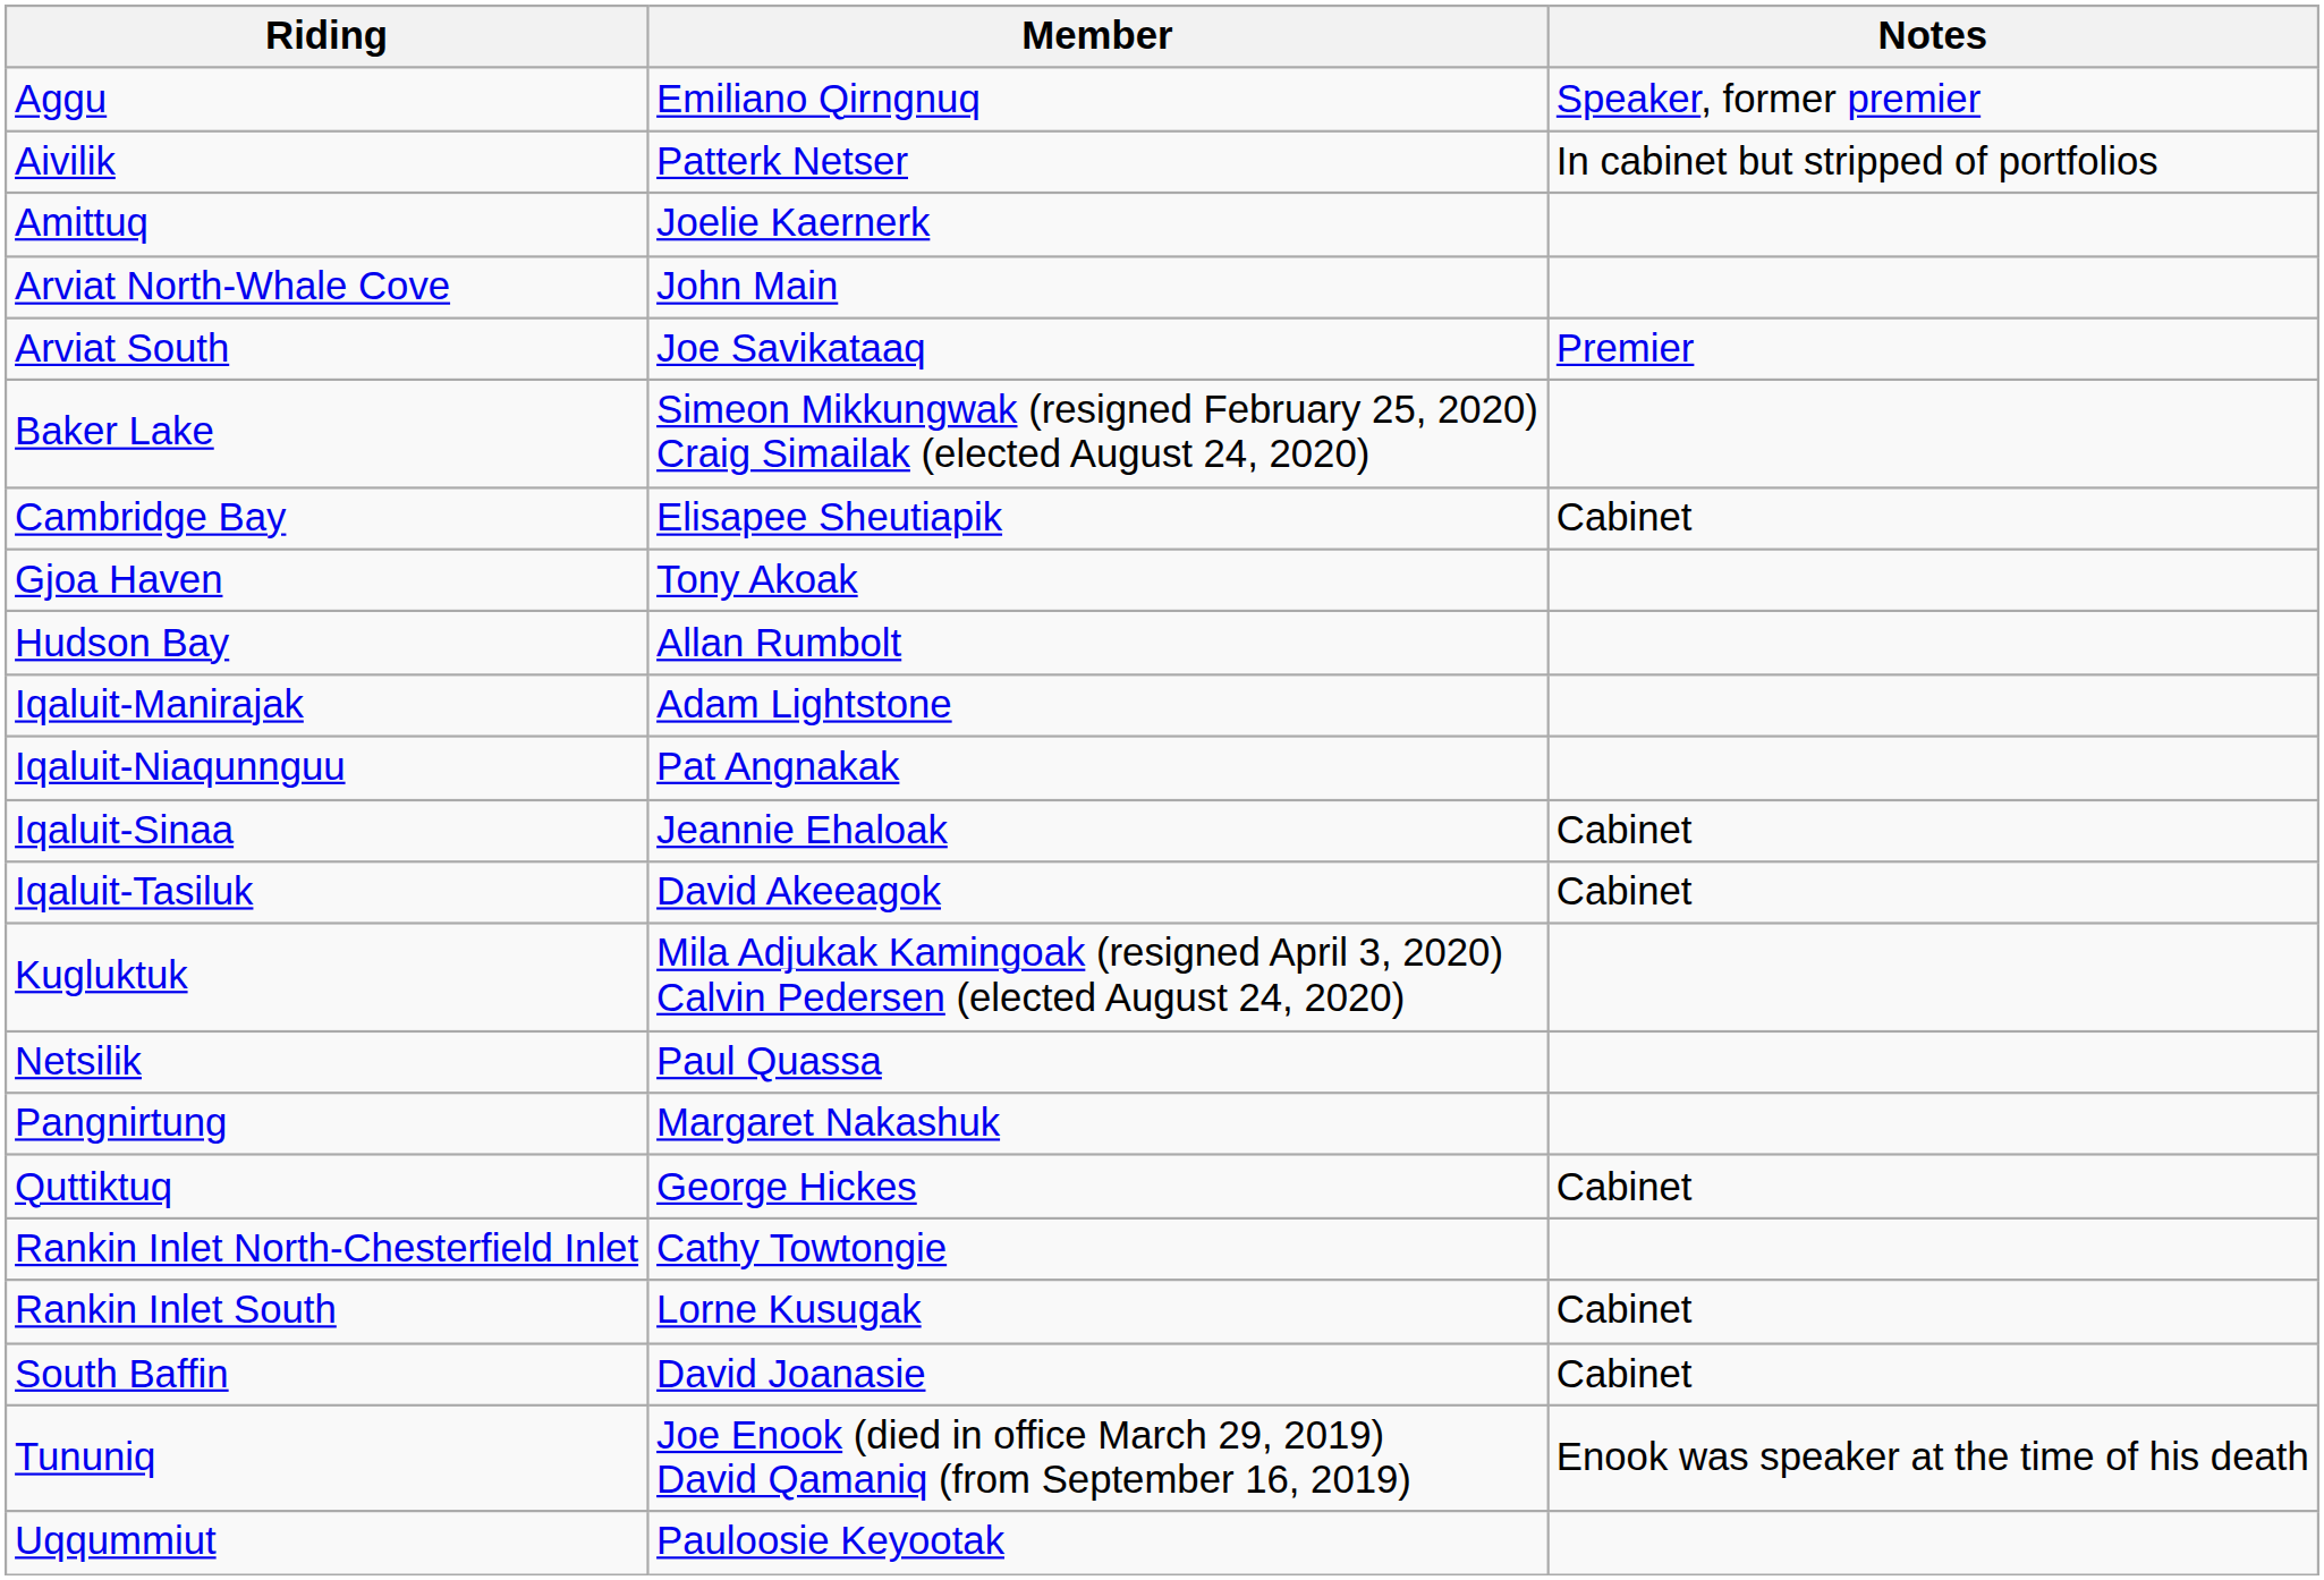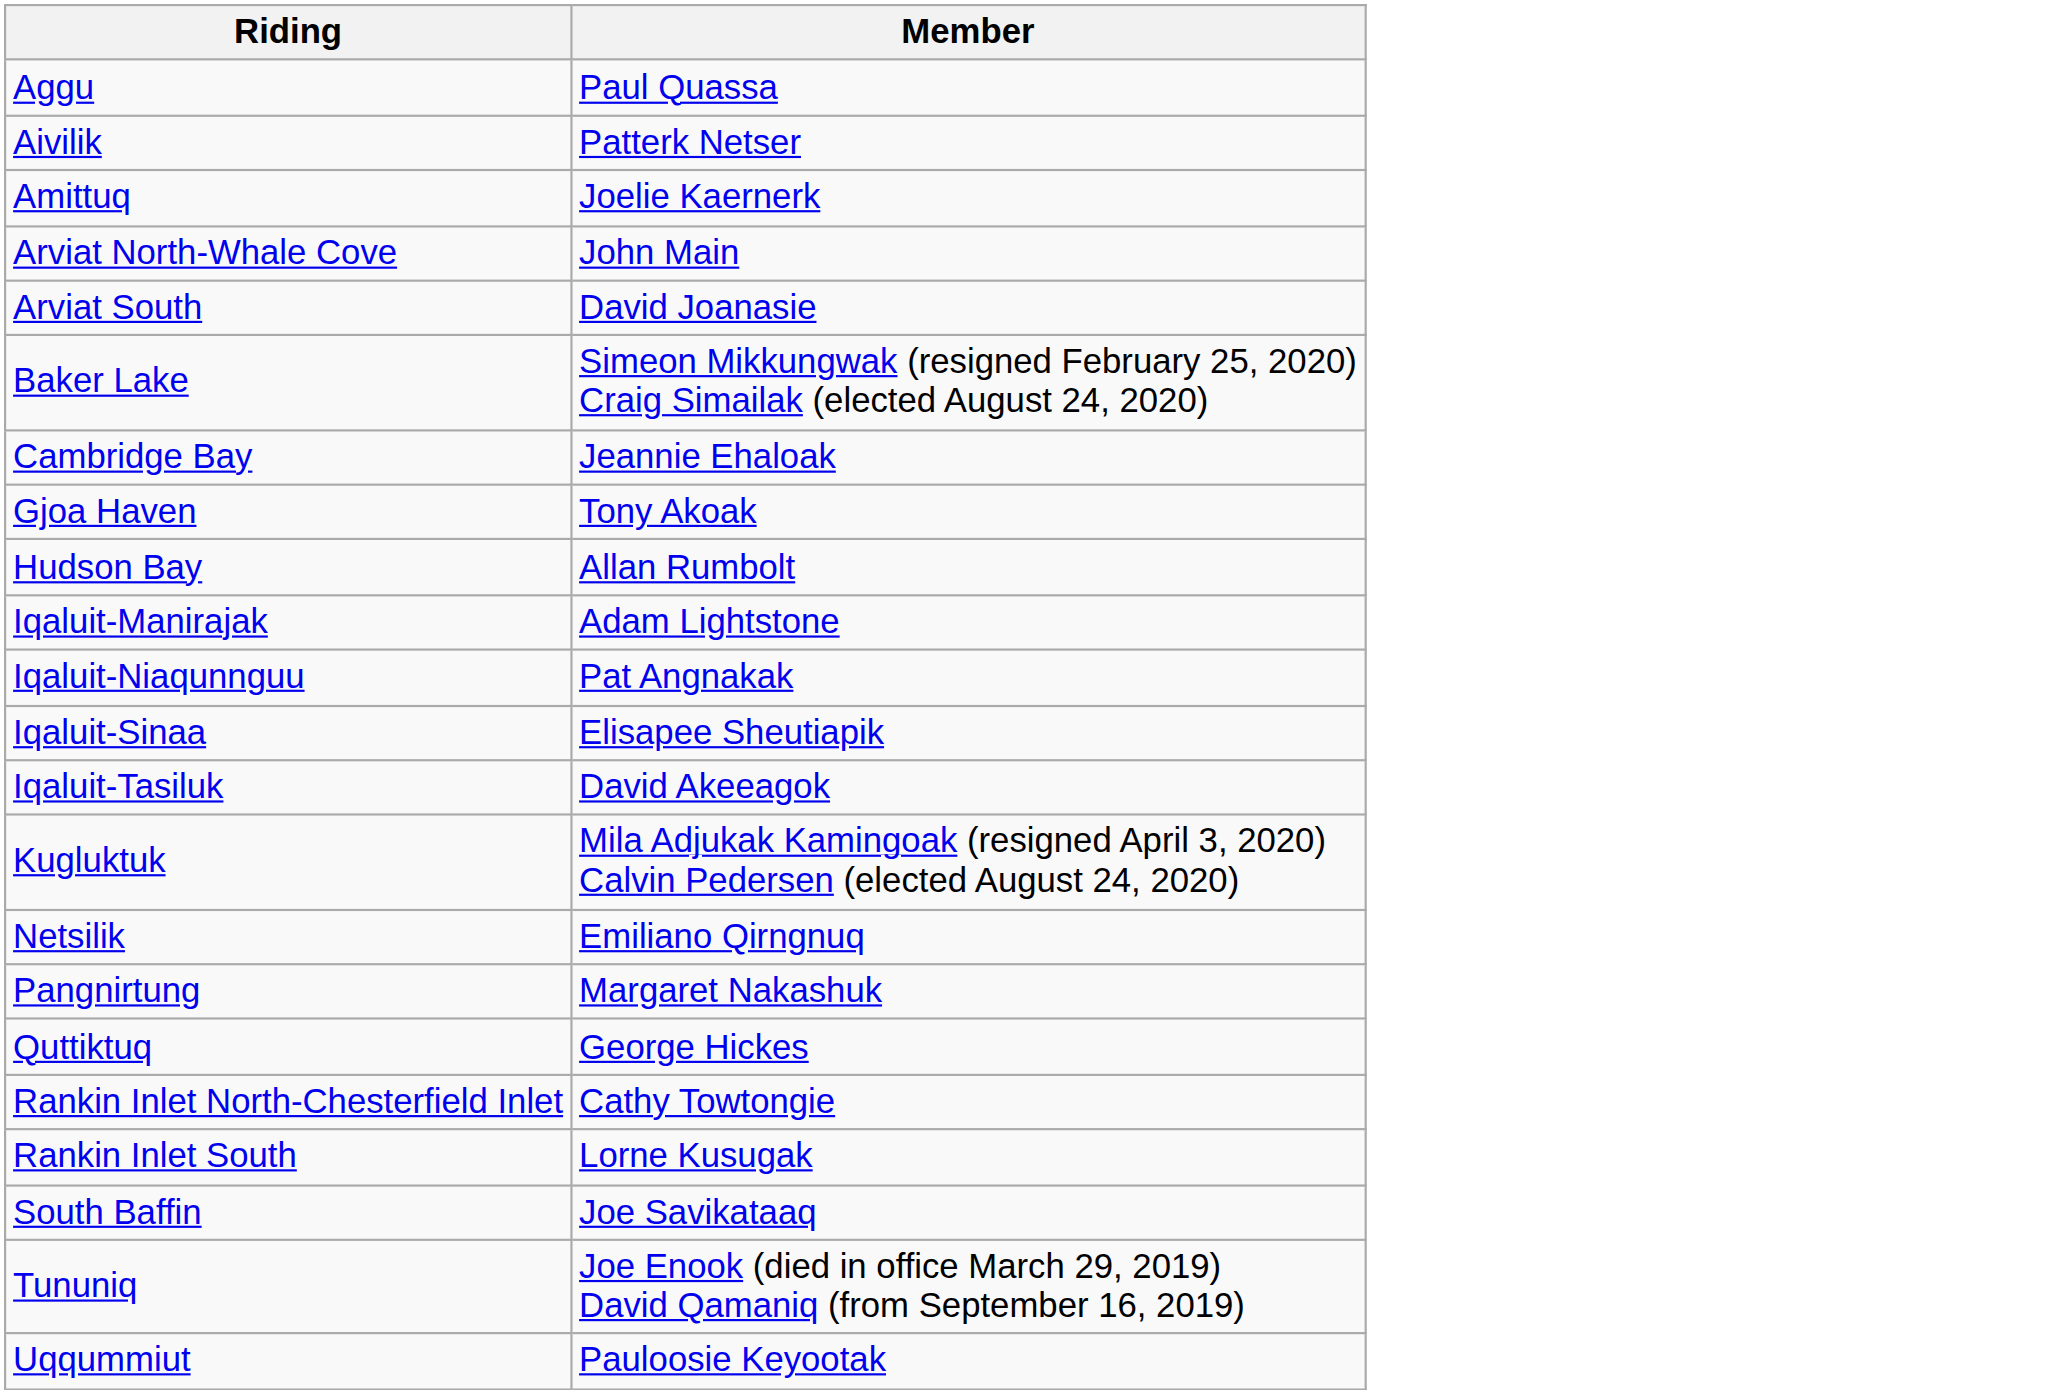 <table class="wikitable">
 <tr>
 <th>Riding</th>
 <th>Member</th>
-<th>Notes</th>
 </tr>
 <tr>
 <td><a href='#'>Aggu</a></td>
-<td><a href='#'>Emiliano Qirngnuq</a></td>
-<td><a href='#'>Speaker</a>, former <a href='#'>premier</a></td>
+<td><a href='#'>Paul Quassa</a></td>
 </tr>
 <tr>
 <td><a href='#'>Aivilik</a></td>
 <td><a href='#'>Patterk Netser</a></td>
-<td>In cabinet but stripped of portfolios</td>
 </tr>
 <tr>
 <td><a href='#'>Amittuq</a></td>
 <td><a href='#'>Joelie Kaernerk</a></td>
-<td></td>
 </tr>
 <tr>
 <td><a href='#'>Arviat North-Whale Cove</a></td>
 <td><a href='#'>John Main</a></td>
-<td></td>
 </tr>
 <tr>
 <td><a href='#'>Arviat South</a></td>
-<td><a href='#'>Joe Savikataaq</a></td>
-<td><a href='#'>Premier</a></td>
+<td><a href='#'>David Joanasie</a></td>
 </tr>
 <tr>
 <td><a href='#'>Baker Lake</a></td>
 <td><a href='#'>Simeon Mikkungwak</a> (resigned February 25, 2020)<br><a href='#'>Craig Simailak</a> (elected August 24, 2020)</td>
-<td></td>
 </tr>
 <tr>
 <td><a href='#'>Cambridge Bay</a></td>
-<td><a href='#'>Elisapee Sheutiapik</a></td>
-<td>Cabinet</td>
+<td><a href='#'>Jeannie Ehaloak</a></td>
 </tr>
 <tr>
 <td><a href='#'>Gjoa Haven</a></td>
 <td><a href='#'>Tony Akoak</a></td>
-<td></td>
 </tr>
 <tr>
 <td><a href='#'>Hudson Bay</a></td>
 <td><a href='#'>Allan Rumbolt</a></td>
-<td></td>
 </tr>
 <tr>
 <td><a href='#'>Iqaluit-Manirajak</a></td>
 <td><a href='#'>Adam Lightstone</a></td>
-<td></td>
 </tr>
 <tr>
 <td><a href='#'>Iqaluit-Niaqunnguu</a></td>
 <td><a href='#'>Pat Angnakak</a></td>
-<td></td>
 </tr>
 <tr>
 <td><a href='#'>Iqaluit-Sinaa</a></td>
-<td><a href='#'>Jeannie Ehaloak</a></td>
-<td>Cabinet</td>
+<td><a href='#'>Elisapee Sheutiapik</a></td>
 </tr>
 <tr>
 <td><a href='#'>Iqaluit-Tasiluk</a></td>
 <td><a href='#'>David Akeeagok</a></td>
-<td>Cabinet</td>
 </tr>
 <tr>
 <td><a href='#'>Kugluktuk</a></td>
 <td><a href='#'>Mila Adjukak Kamingoak</a> (resigned April 3, 2020)<br><a href='#'>Calvin Pedersen</a> (elected August 24, 2020)</td>
-<td></td>
 </tr>
 <tr>
 <td><a href='#'>Netsilik</a></td>
-<td><a href='#'>Paul Quassa</a></td>
-<td></td>
+<td><a href='#'>Emiliano Qirngnuq</a></td>
 </tr>
 <tr>
 <td><a href='#'>Pangnirtung</a></td>
 <td><a href='#'>Margaret Nakashuk</a></td>
-<td></td>
 </tr>
 <tr>
 <td><a href='#'>Quttiktuq</a></td>
 <td><a href='#'>George Hickes</a></td>
-<td>Cabinet</td>
 </tr>
 <tr>
 <td><a href='#'>Rankin Inlet North-Chesterfield Inlet</a></td>
 <td><a href='#'>Cathy Towtongie</a></td>
-<td></td>
 </tr>
 <tr>
 <td><a href='#'>Rankin Inlet South</a></td>
 <td><a href='#'>Lorne Kusugak</a></td>
-<td>Cabinet</td>
 </tr>
 <tr>
 <td><a href='#'>South Baffin</a></td>
-<td><a href='#'>David Joanasie</a></td>
-<td>Cabinet</td>
+<td><a href='#'>Joe Savikataaq</a></td>
 </tr>
 <tr>
 <td><a href='#'>Tununiq</a></td>
 <td><a href='#'>Joe Enook</a> (died in office March 29, 2019)<br><a href='#'>David Qamaniq</a> (from September 16, 2019)</td>
-<td>Enook was speaker at the time of his death</td>
 </tr>
 <tr>
 <td><a href='#'>Uqqummiut</a></td>
 <td><a href='#'>Pauloosie Keyootak</a></td>
-<td></td>
 </tr>
 </table>
